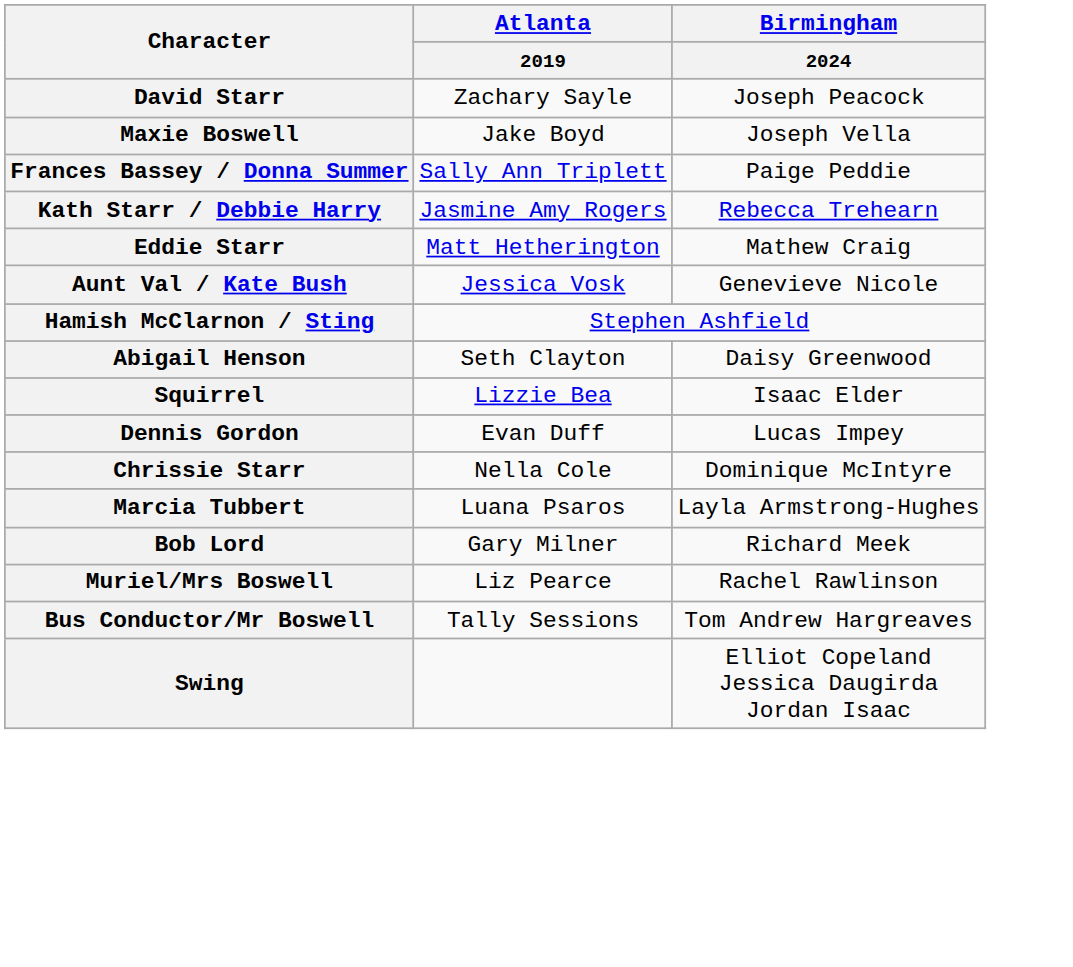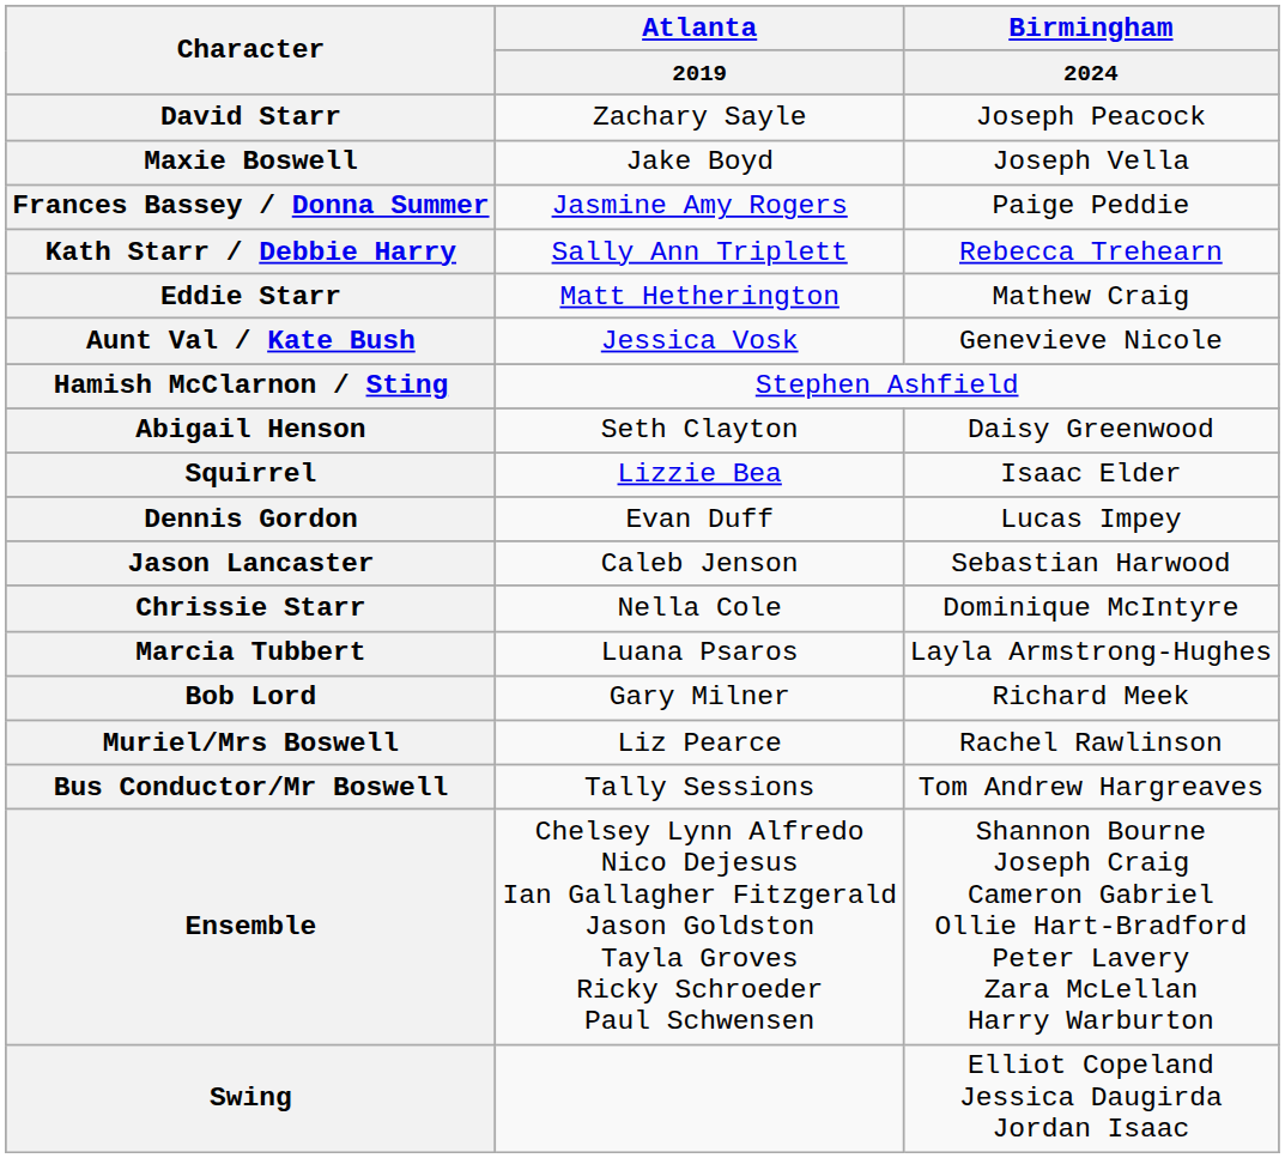 <table class="wikitable">
 <tr>
 <th rowspan="2">Character</th>
 <th><a href='#'>Atlanta</a></th>
 <th><a href='#'>Birmingham</a></th>
 </tr>
 <tr>
 <th><small>2019</small></th>
 <th><small>2024</small></th>
 </tr>
 <tr>
 <th>David Starr</th>
 <td align=center>Zachary Sayle</td>
 <td align=center>Joseph Peacock</td>
 </tr>
 <tr>
 <th>Maxie Boswell</th>
 <td align=center>Jake Boyd</td>
 <td align=center>Joseph Vella</td>
 </tr>
 <tr>
 <th>Frances Bassey / <a href='#'>Donna Summer</a></th>
-<td align=center><a href='#'>Sally Ann Triplett</a></td>
+<td align=center><a href='#'>Jasmine Amy Rogers</a></td>
 <td align=center>Paige Peddie</td>
 </tr>
 <tr>
 <th>Kath Starr / <a href='#'>Debbie Harry</a></th>
-<td align=center><a href='#'>Jasmine Amy Rogers</a></td>
+<td align=center><a href='#'>Sally Ann Triplett</a></td>
 <td align=center><a href='#'>Rebecca Trehearn</a></td>
 </tr>
 <tr>
 <th>Eddie Starr</th>
 <td align=center><a href='#'>Matt Hetherington</a></td>
 <td align=center>Mathew Craig</td>
 </tr>
 <tr>
 <th>Aunt Val / <a href='#'>Kate Bush</a></th>
 <td align="center"><a href='#'>Jessica Vosk</a></td>
 <td align="center">Genevieve Nicole</td>
 </tr>
 <tr>
 <th>Hamish McClarnon / <a href='#'>Sting</a></th>
 <td colspan="2" align="center"><a href='#'>Stephen Ashfield</a></td>
 </tr>
 <tr>
 <th>Abigail Henson</th>
 <td align=center>Seth Clayton</td>
 <td align=center>Daisy Greenwood</td>
 </tr>
 <tr>
 <th>Squirrel</th>
 <td align=center><a href='#'>Lizzie Bea</a></td>
 <td align=center>Isaac Elder</td>
 </tr>
 <tr>
 <th>Dennis Gordon</th>
 <td align=center>Evan Duff</td>
 <td align=center>Lucas Impey</td>
 </tr>
 <tr>
+<th>Jason Lancaster</th>
+<td align=center>Caleb Jenson</td>
+<td align=center>Sebastian Harwood</td>
+</tr>
+<tr>
 <th>Chrissie Starr</th>
 <td align=center>Nella Cole</td>
 <td align=center>Dominique McIntyre</td>
 </tr>
 <tr>
 <th>Marcia Tubbert</th>
 <td align="center">Luana Psaros</td>
 <td align="center">Layla Armstrong-Hughes</td>
 </tr>
 <tr>
 <th>Bob Lord</th>
 <td align=center>Gary Milner</td>
 <td align=center>Richard Meek</td>
 </tr>
 <tr>
 <th>Muriel/Mrs Boswell</th>
 <td align=center>Liz Pearce</td>
 <td align=center>Rachel Rawlinson</td>
 </tr>
 <tr>
 <th>Bus Conductor/Mr Boswell</th>
 <td align=center>Tally Sessions</td>
 <td align=center>Tom Andrew Hargreaves</td>
 </tr>
 <tr>
+<th>Ensemble</th>
+<td align="center">Chelsey Lynn Alfredo<br>Nico Dejesus<br>Ian Gallagher Fitzgerald<br>Jason Goldston<br>Tayla Groves<br>Ricky Schroeder<br>Paul Schwensen</td>
+<td align="center">Shannon Bourne<br>Joseph Craig<br>Cameron Gabriel<br>Ollie Hart-Bradford<br>Peter Lavery<br>Zara McLellan<br>Harry Warburton</td>
+</tr>
+<tr>
 <th>Swing</th>
 <td></td>
 <td align="center">Elliot Copeland<br>Jessica Daugirda<br>Jordan Isaac</td>
 </tr>
 </table>
